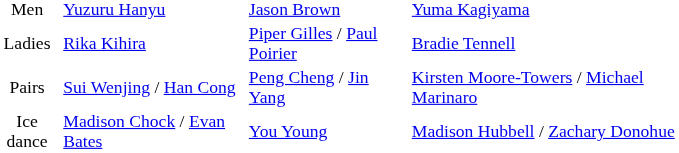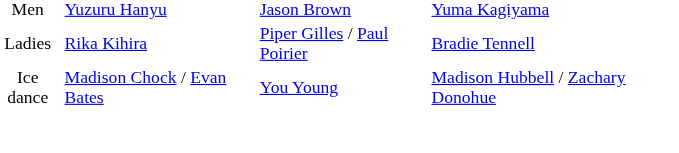 <table>
 <tr>
 <td align=center>Men</td>
 <td> <a href='#'>Yuzuru Hanyu</a></td>
 <td> <a href='#'>Jason Brown</a></td>
 <td> <a href='#'>Yuma Kagiyama</a></td>
 </tr>
 <tr>
 <td align=center>Ladies</td>
 <td> <a href='#'>Rika Kihira</a></td>
 <td> <a href='#'>Piper Gilles</a> / <a href='#'>Paul Poirier</a></td>
 <td> <a href='#'>Bradie Tennell</a></td>
 </tr>
 <tr>
-<td align=center>Pairs</td>
-<td> <a href='#'>Sui Wenjing</a> / <a href='#'>Han Cong</a></td>
-<td> <a href='#'>Peng Cheng</a> / <a href='#'>Jin Yang</a></td>
-<td> <a href='#'>Kirsten Moore-Towers</a> / <a href='#'>Michael Marinaro</a></td>
-</tr>
-<tr>
 <td align=center>Ice dance</td>
 <td> <a href='#'>Madison Chock</a> / <a href='#'>Evan Bates</a></td>
 <td> <a href='#'>You Young</a></td>
 <td> <a href='#'>Madison Hubbell</a> / <a href='#'>Zachary Donohue</a></td>
 </tr>
 </table>
